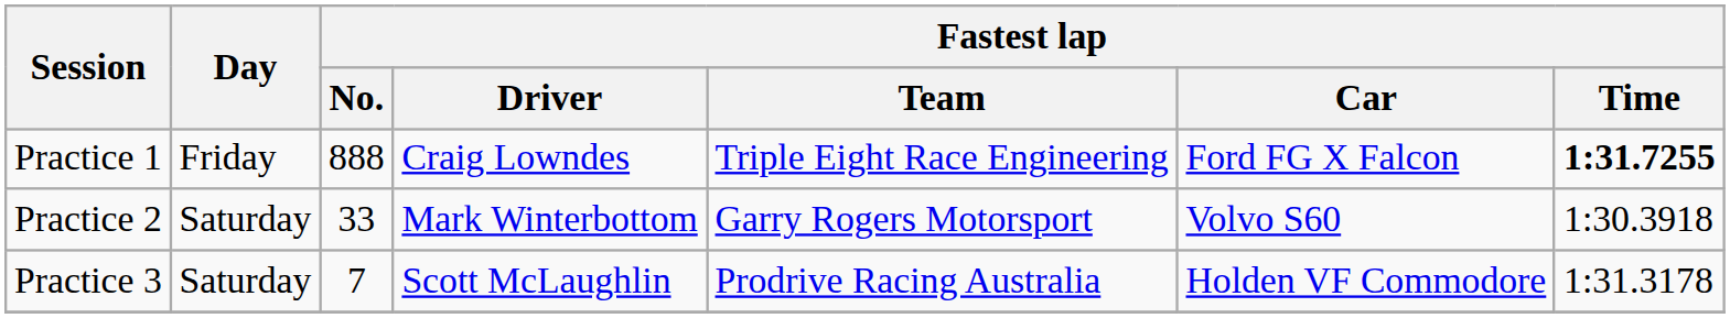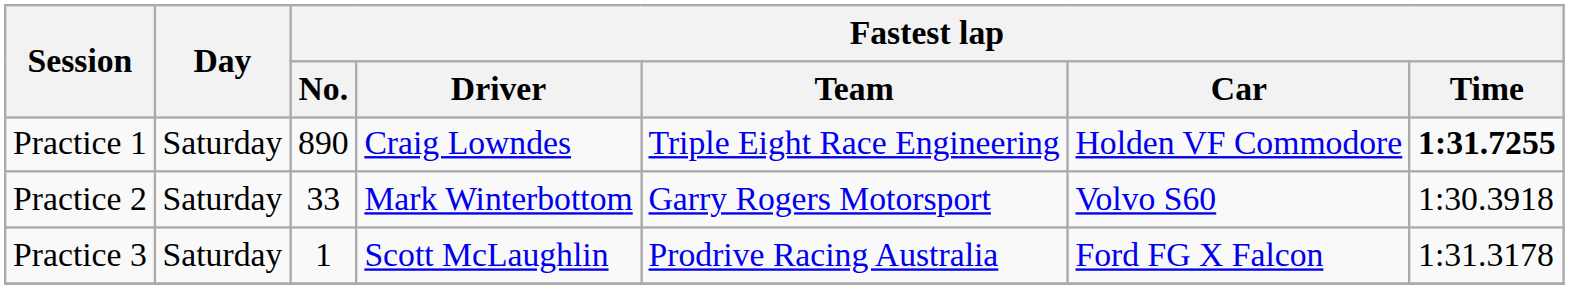 <table class="wikitable" style="font-size: 90%">
 <tr>
 <th rowspan="2">Session</th>
 <th rowspan="2">Day</th>
 <th colspan="5">Fastest lap</th>
 </tr>
 <tr>
 <th>No.</th>
 <th>Driver</th>
 <th>Team</th>
 <th>Car</th>
 <th>Time</th>
 </tr>
 <tr>
 <td>Practice 1</td>
-<td>Friday</td>
-<td align="center">888</td>
+<td>Saturday</td>
+<td align="center">890</td>
 <td> <a href='#'>Craig Lowndes</a></td>
 <td><a href='#'>Triple Eight Race Engineering</a></td>
-<td><a href='#'>Ford FG X Falcon</a></td>
+<td><a href='#'>Holden VF Commodore</a></td>
 <td><strong>1:31.7255</strong></td>
 </tr>
 <tr>
 <td>Practice 2</td>
 <td>Saturday</td>
 <td align="center">33</td>
 <td> <a href='#'>Mark Winterbottom</a></td>
 <td><a href='#'>Garry Rogers Motorsport</a></td>
 <td><a href='#'>Volvo S60</a></td>
 <td>1:30.3918</td>
 </tr>
 <tr>
 <td>Practice 3</td>
 <td>Saturday</td>
-<td align="center">7</td>
+<td align="center">1</td>
 <td> <a href='#'>Scott McLaughlin</a></td>
 <td><a href='#'>Prodrive Racing Australia</a></td>
-<td><a href='#'>Holden VF Commodore</a></td>
+<td><a href='#'>Ford FG X Falcon</a></td>
 <td>1:31.3178</td>
 </tr>
 <tr>
 </tr>
 </table>
